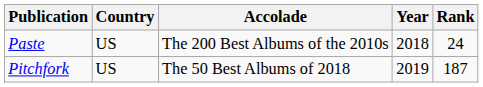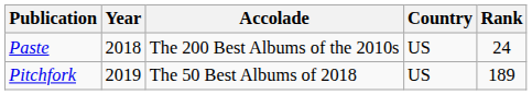 <table class="wikitable">
 <tr>
 <th>Publication</th>
+<th>Year</th>
+<th>Accolade</th>
 <th>Country</th>
-<th>Accolade</th>
-<th>Year</th>
 <th>Rank</th>
 </tr>
 <tr>
 <td><em><a href='#'>Paste</a></em></td>
+<td>2018</td>
+<td>The 200 Best Albums of the 2010s</td>
 <td>US</td>
-<td>The 200 Best Albums of the 2010s</td>
-<td>2018</td>
 <td style="text-align:center;">24</td>
 </tr>
 <tr>
 <td><em><a href='#'>Pitchfork</a></em></td>
+<td>2019</td>
+<td>The 50 Best Albums of 2018</td>
 <td>US</td>
-<td>The 50 Best Albums of 2018</td>
-<td>2019</td>
-<td style="text-align:center;">187</td>
+<td style="text-align:center;">189</td>
 </tr>
 </table>
